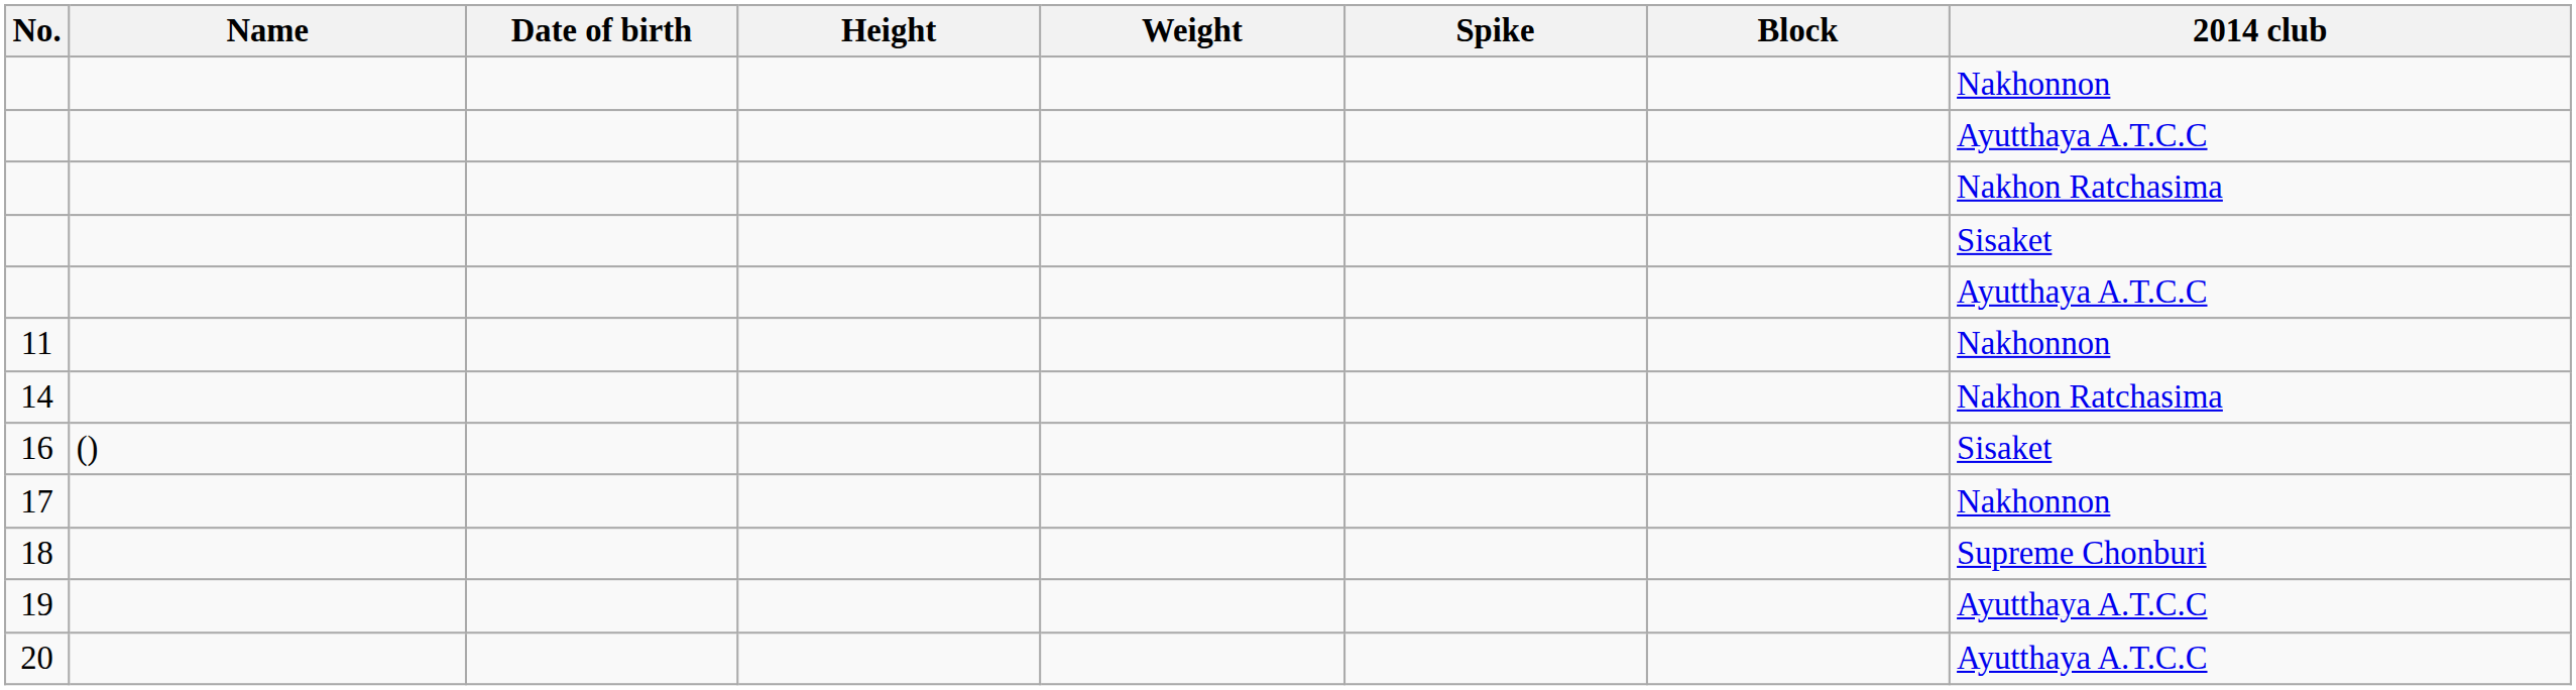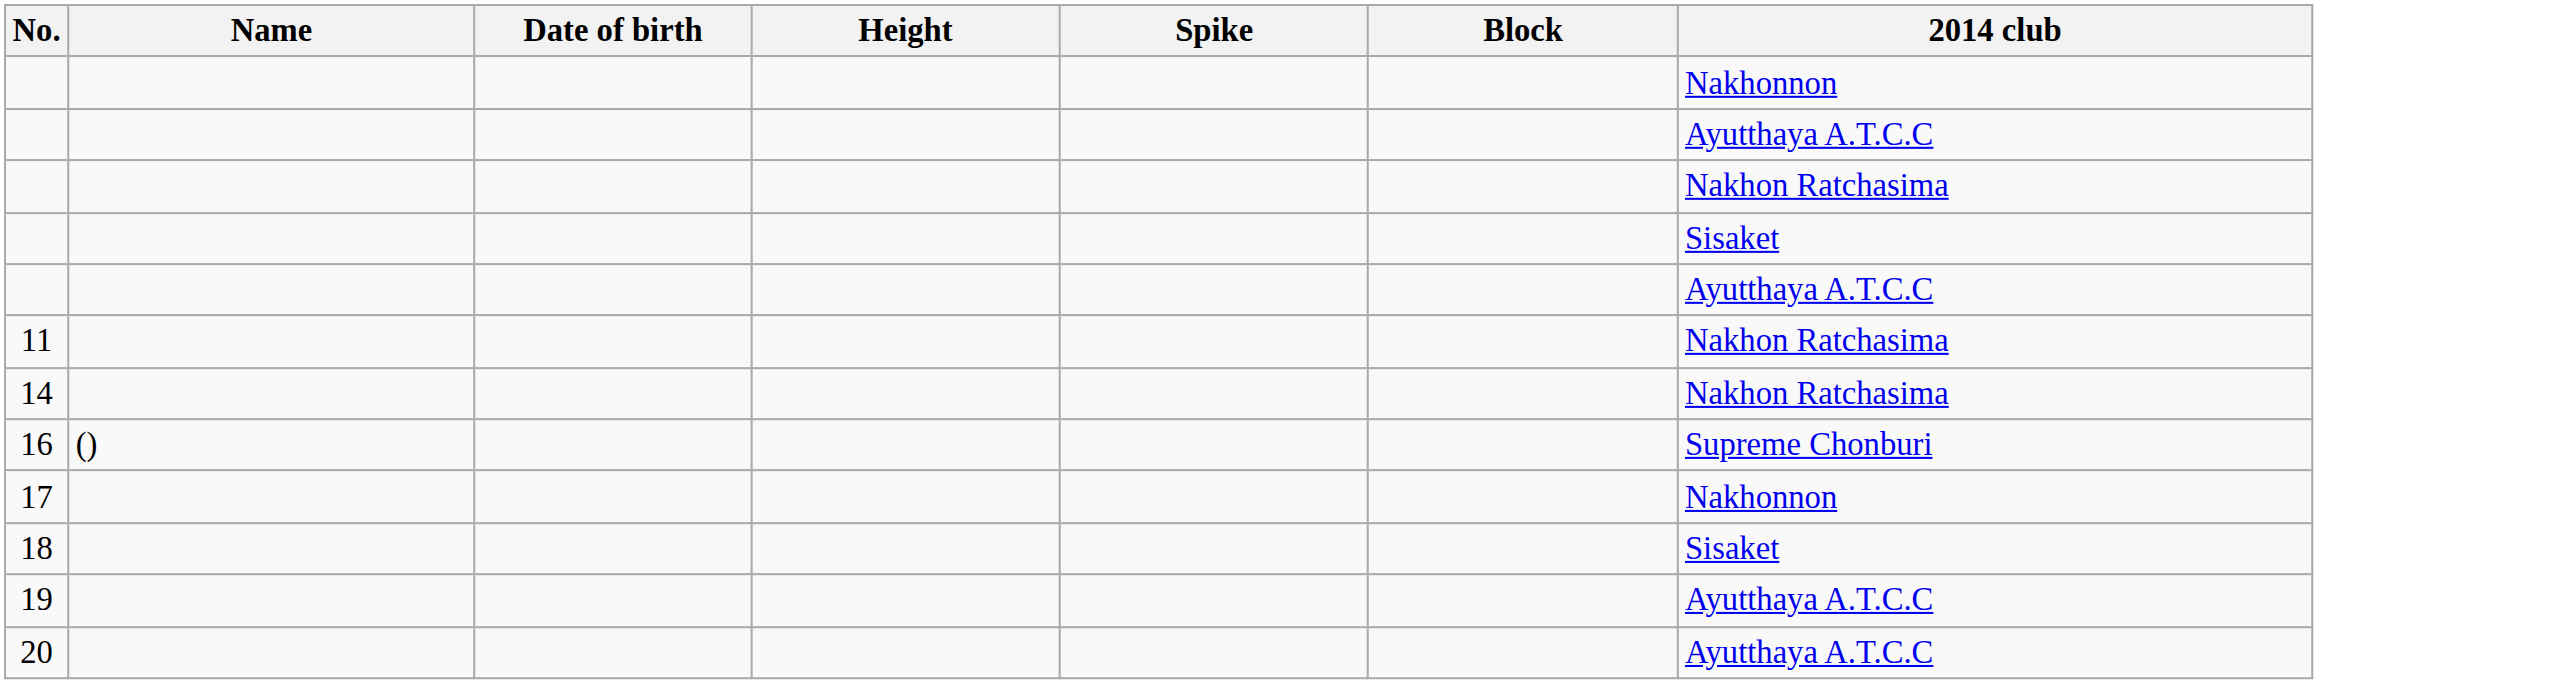 <table class="wikitable sortable" style="font-size:100%; text-align:center;">
 <tr>
 <th>No.</th>
 <th style="width:12em">Name</th>
 <th style="width:8em">Date of birth</th>
 <th style="width:9em">Height</th>
-<th style="width:9em">Weight</th>
 <th style="width:9em">Spike</th>
 <th style="width:9em">Block</th>
 <th style="width:19em">2014 club</th>
 </tr>
 <tr>
 <td></td>
 <td align=left></td>
 <td align=right></td>
-<td></td>
 <td></td>
 <td></td>
 <td></td>
 <td align=left> <a href='#'>Nakhonnon</a></td>
 </tr>
 <tr>
 <td></td>
 <td align=left></td>
 <td align=right></td>
 <td></td>
 <td></td>
 <td></td>
-<td></td>
 <td align=left> <a href='#'>Ayutthaya A.T.C.C</a></td>
 </tr>
 <tr>
 <td></td>
 <td align=left></td>
 <td align=right></td>
-<td></td>
 <td></td>
 <td></td>
 <td></td>
 <td align=left> <a href='#'>Nakhon Ratchasima</a></td>
 </tr>
 <tr>
 <td></td>
 <td align=left></td>
 <td align=right></td>
 <td></td>
 <td></td>
 <td></td>
-<td></td>
 <td align=left> <a href='#'>Sisaket</a></td>
 </tr>
 <tr>
 <td></td>
 <td align=left></td>
 <td align=right></td>
-<td></td>
 <td></td>
 <td></td>
 <td></td>
 <td align=left> <a href='#'>Ayutthaya A.T.C.C</a></td>
 </tr>
 <tr>
 <td>11</td>
 <td align=left></td>
 <td align=right></td>
 <td></td>
 <td></td>
 <td></td>
-<td></td>
-<td align=left> <a href='#'>Nakhonnon</a></td>
+<td align=left> <a href='#'>Nakhon Ratchasima</a></td>
 </tr>
 <tr>
 <td>14</td>
 <td align=left></td>
 <td align=right></td>
-<td></td>
 <td></td>
 <td></td>
 <td></td>
 <td align=left> <a href='#'>Nakhon Ratchasima</a></td>
 </tr>
 <tr>
 <td>16</td>
 <td align=left> ()</td>
 <td align=right></td>
 <td></td>
 <td></td>
 <td></td>
-<td></td>
-<td align=left> <a href='#'>Sisaket</a></td>
+<td align=left> <a href='#'>Supreme Chonburi</a></td>
 </tr>
 <tr>
 <td>17</td>
 <td align=left></td>
 <td align=right></td>
-<td></td>
 <td></td>
 <td></td>
 <td></td>
 <td align=left> <a href='#'>Nakhonnon</a></td>
 </tr>
 <tr>
 <td>18</td>
 <td align=left></td>
 <td align=right></td>
 <td></td>
 <td></td>
 <td></td>
-<td></td>
-<td align=left> <a href='#'>Supreme Chonburi</a></td>
+<td align=left> <a href='#'>Sisaket</a></td>
 </tr>
 <tr>
 <td>19</td>
 <td align=left></td>
 <td align=right></td>
-<td></td>
 <td></td>
 <td></td>
 <td></td>
 <td align=left> <a href='#'>Ayutthaya A.T.C.C</a></td>
 </tr>
 <tr>
 <td>20</td>
 <td align=left></td>
 <td align=right></td>
 <td></td>
 <td></td>
 <td></td>
-<td></td>
 <td align=left> <a href='#'>Ayutthaya A.T.C.C</a></td>
 </tr>
 </table>
